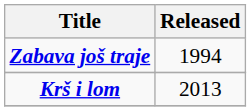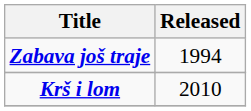 <table class="wikitable" style="text-align:center">
 <tr>
 <th>Title</th>
 <th>Released</th>
 </tr>
 <tr>
 <td><strong><em><a href='#'>Zabava još traje</a></em></strong></td>
 <td>1994</td>
 </tr>
 <tr>
 </tr>
 <tr>
 <td><strong><em><a href='#'>Krš i lom</a></em></strong></td>
-<td>2013</td>
+<td>2010</td>
 </tr>
 <tr>
 </tr>
 </table>
